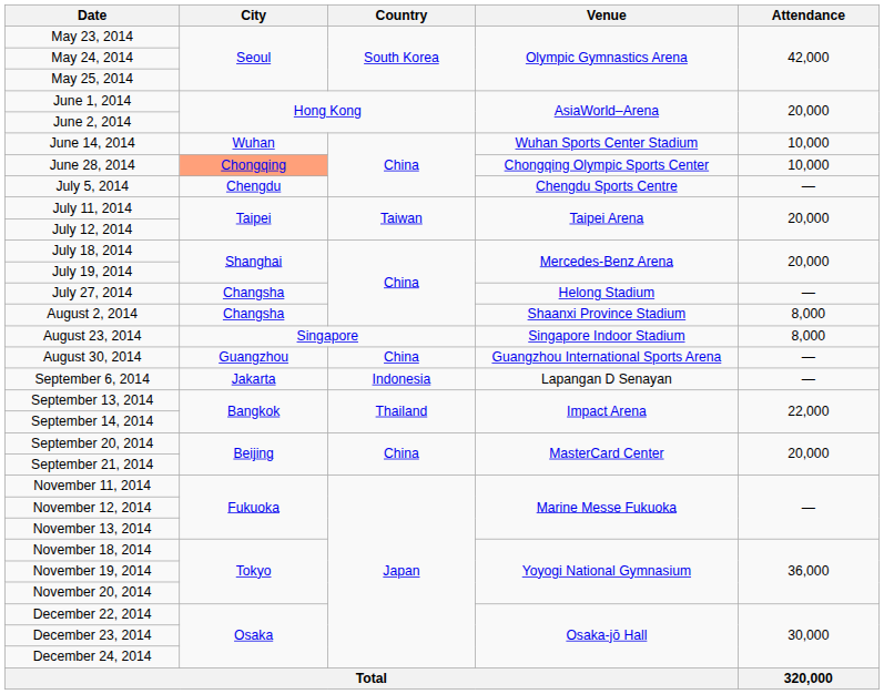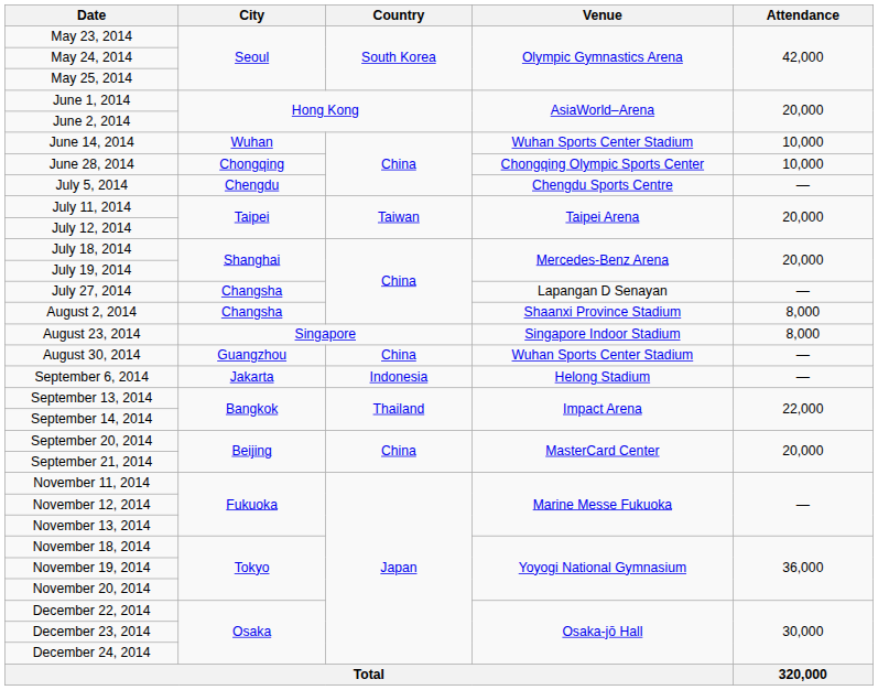 <table class="wikitable" style="text-align:center;">
 <tr>
 <th scope="col" style="width:12.5em;">Date</th>
 <th scope="col" style="width:10.5em;">City</th>
 <th scope="col" style="width:10.5em;">Country</th>
 <th scope="col" style="width:19em;">Venue</th>
 <th scope="col" style="width:10em;">Attendance</th>
 </tr>
 <tr>
 <td>May 23, 2014</td>
 <td rowspan=3><a href='#'>Seoul</a></td>
 <td align="center" rowspan=3><a href='#'>South Korea</a></td>
 <td rowspan=3><a href='#'>Olympic Gymnastics Arena</a></td>
 <td rowspan="3">42,000</td>
 </tr>
 <tr>
 <td>May 24, 2014</td>
 </tr>
 <tr>
 <td>May 25, 2014</td>
 </tr>
 <tr>
 <td>June 1, 2014</td>
 <td rowspan=2 colspan="2"><a href='#'>Hong Kong</a></td>
 <td rowspan=2><a href='#'>AsiaWorld–Arena</a></td>
 <td rowspan="2">20,000</td>
 </tr>
 <tr>
 <td>June 2, 2014</td>
 </tr>
 <tr>
 <td>June 14, 2014</td>
 <td rowspan=1><a href='#'>Wuhan</a></td>
 <td align="center" rowspan=3><a href='#'>China</a></td>
 <td rowspan=1><a href='#'>Wuhan Sports Center Stadium</a></td>
 <td>10,000</td>
 </tr>
 <tr>
 <td>June 28, 2014</td>
-<td rowspan=1 style="background: lightsalmon;"><a href='#'>Chongqing</a></td>
+<td rowspan=1><a href='#'>Chongqing</a></td>
 <td rowspan=1><a href='#'>Chongqing Olympic Sports Center</a></td>
 <td>10,000</td>
 </tr>
 <tr>
 <td>July 5, 2014</td>
 <td rowspan=1><a href='#'>Chengdu</a></td>
 <td rowspan=1><a href='#'>Chengdu Sports Centre</a></td>
 <td>—</td>
 </tr>
 <tr>
 <td>July 11, 2014</td>
 <td rowspan=2><a href='#'>Taipei</a></td>
 <td align="center" rowspan=2><a href='#'>Taiwan</a></td>
 <td rowspan=2><a href='#'>Taipei Arena</a></td>
 <td rowspan="2">20,000</td>
 </tr>
 <tr>
 <td>July 12, 2014</td>
 </tr>
 <tr>
 <td>July 18, 2014</td>
 <td rowspan=2><a href='#'>Shanghai</a></td>
 <td align="center" rowspan=4><a href='#'>China</a></td>
 <td rowspan=2><a href='#'>Mercedes-Benz Arena</a></td>
 <td rowspan="2">20,000</td>
 </tr>
 <tr>
 <td>July 19, 2014</td>
 </tr>
 <tr>
 <td>July 27, 2014</td>
 <td rowspan=1><a href='#'>Changsha</a></td>
-<td rowspan=1><a href='#'>Helong Stadium</a></td>
+<td rowspan=1>Lapangan D Senayan</td>
 <td>—</td>
 </tr>
 <tr>
 <td>August 2, 2014</td>
 <td rowspan=1><a href='#'>Changsha</a></td>
 <td rowspan=1><a href='#'>Shaanxi Province Stadium</a></td>
 <td>8,000</td>
 </tr>
 <tr>
 <td>August 23, 2014</td>
 <td colspan="2"><a href='#'>Singapore</a></td>
 <td rowspan=1><a href='#'>Singapore Indoor Stadium</a></td>
 <td>8,000</td>
 </tr>
 <tr>
 <td>August 30, 2014</td>
 <td rowspan=1><a href='#'>Guangzhou</a></td>
 <td align="center" rowspan=1><a href='#'>China</a></td>
-<td rowspan=1><a href='#'>Guangzhou International Sports Arena</a></td>
+<td rowspan=1><a href='#'>Wuhan Sports Center Stadium</a></td>
 <td>—</td>
 </tr>
 <tr>
 <td>September 6, 2014</td>
 <td rowspan=1><a href='#'>Jakarta</a></td>
 <td align="center" rowspan=1><a href='#'>Indonesia</a></td>
-<td rowspan=1>Lapangan D Senayan</td>
+<td rowspan=1><a href='#'>Helong Stadium</a></td>
 <td>—</td>
 </tr>
 <tr>
 <td>September 13, 2014</td>
 <td rowspan=2><a href='#'>Bangkok</a></td>
 <td align="center" rowspan=2><a href='#'>Thailand</a></td>
 <td rowspan=2><a href='#'>Impact Arena</a></td>
 <td rowspan="2">22,000</td>
 </tr>
 <tr>
 <td>September 14, 2014</td>
 </tr>
 <tr>
 <td>September 20, 2014</td>
 <td rowspan=2><a href='#'>Beijing</a></td>
 <td align="center" rowspan=2><a href='#'>China</a></td>
 <td rowspan=2><a href='#'>MasterCard Center</a></td>
 <td rowspan="2">20,000</td>
 </tr>
 <tr>
 <td>September 21, 2014</td>
 </tr>
 <tr>
 <td>November 11, 2014</td>
 <td rowspan=3><a href='#'>Fukuoka</a></td>
 <td align="center" rowspan=9><a href='#'>Japan</a></td>
 <td rowspan=3><a href='#'>Marine Messe Fukuoka</a></td>
 <td rowspan="3">—</td>
 </tr>
 <tr>
 <td>November 12, 2014</td>
 </tr>
 <tr>
 <td>November 13, 2014</td>
 </tr>
 <tr>
 <td>November 18, 2014</td>
 <td rowspan=3><a href='#'>Tokyo</a></td>
 <td rowspan=3><a href='#'>Yoyogi National Gymnasium</a></td>
 <td rowspan="3">36,000</td>
 </tr>
 <tr>
 <td>November 19, 2014</td>
 </tr>
 <tr>
 <td>November 20, 2014</td>
 </tr>
 <tr>
 <td>December 22, 2014</td>
 <td rowspan=3><a href='#'>Osaka</a></td>
 <td rowspan=3><a href='#'>Osaka-jō Hall</a></td>
 <td rowspan="3">30,000</td>
 </tr>
 <tr>
 <td>December 23, 2014</td>
 </tr>
 <tr>
 <td>December 24, 2014</td>
 </tr>
 <tr>
 <th colspan="4">Total</th>
 <th>320,000</th>
 </tr>
 </table>
